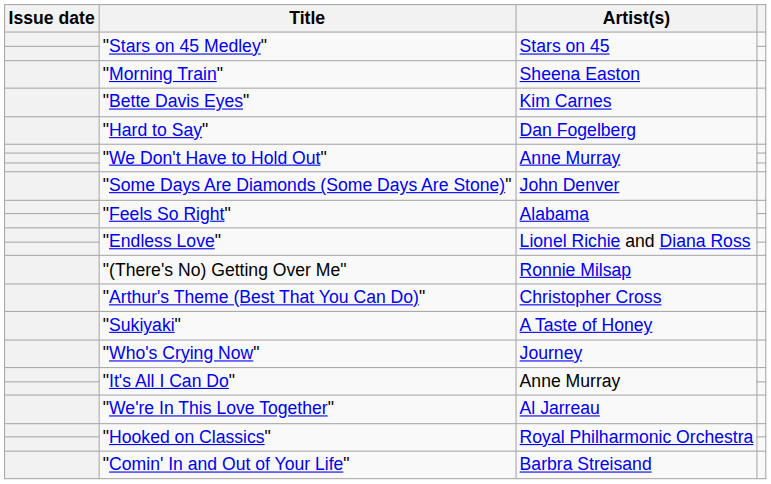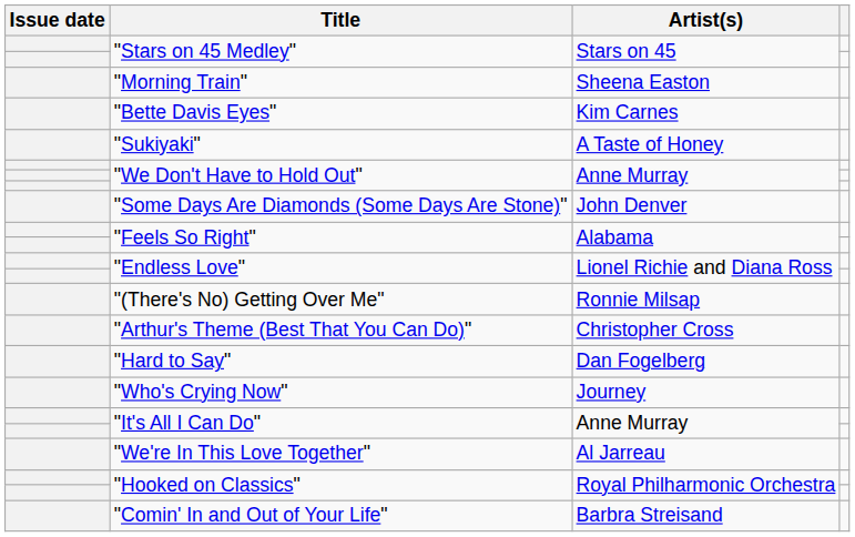 <table class="wikitable sortable plainrowheaders">
 <tr>
 <th scope=col>Issue date</th>
 <th scope=col>Title</th>
 <th scope=col>Artist(s)</th>
 <th scope=col class=unsortable></th>
 </tr>
 <tr>
 <th scope=row></th>
 <td rowspan="2">"<a href='#'>Stars on 45 Medley</a>"</td>
 <td rowspan="2"><a href='#'>Stars on 45</a></td>
 <td align=center></td>
 </tr>
 <tr>
 <th scope=row></th>
 <td align=center></td>
 </tr>
 <tr>
 <th scope=row></th>
 <td>"<a href='#'>Morning Train</a>"</td>
 <td><a href='#'>Sheena Easton</a></td>
 <td align=center></td>
 </tr>
 <tr>
 <th scope=row></th>
 <td>"<a href='#'>Bette Davis Eyes</a>"</td>
 <td><a href='#'>Kim Carnes</a></td>
 <td align=center></td>
 </tr>
 <tr>
 <th scope=row></th>
-<td>"<a href='#'>Hard to Say</a>"</td>
-<td><a href='#'>Dan Fogelberg</a></td>
+<td>"<a href='#'>Sukiyaki</a>"</td>
+<td><a href='#'>A Taste of Honey</a></td>
 <td align=center></td>
 </tr>
 <tr>
 <th scope=row></th>
 <td rowspan="3">"<a href='#'>We Don't Have to Hold Out</a>"</td>
 <td rowspan="3"><a href='#'>Anne Murray</a></td>
 <td align=center></td>
 </tr>
 <tr>
 <th scope=row></th>
 <td align=center></td>
 </tr>
 <tr>
 <th scope=row></th>
 <td align=center></td>
 </tr>
 <tr>
 <th scope=row></th>
 <td>"<a href='#'>Some Days Are Diamonds (Some Days Are Stone)</a>"</td>
 <td><a href='#'>John Denver</a></td>
 <td align=center></td>
 </tr>
 <tr>
 <th scope=row></th>
 <td rowspan=2>"<a href='#'>Feels So Right</a>"</td>
 <td rowspan=2><a href='#'>Alabama</a></td>
 <td align=center></td>
 </tr>
 <tr>
 <th scope=row></th>
 <td align=center></td>
 </tr>
 <tr>
 <th scope=row></th>
 <td rowspan=2>"<a href='#'>Endless Love</a>"</td>
 <td rowspan=2><a href='#'>Lionel Richie</a> and <a href='#'>Diana Ross</a></td>
 <td align=center></td>
 </tr>
 <tr>
 <th scope=row></th>
 <td align=center></td>
 </tr>
 <tr>
 <th scope=row></th>
 <td>"(There's No) Getting Over Me"</td>
 <td><a href='#'>Ronnie Milsap</a></td>
 <td align=center></td>
 </tr>
 <tr>
 <th scope=row></th>
 <td>"<a href='#'>Arthur's Theme (Best That You Can Do)</a>"</td>
 <td><a href='#'>Christopher Cross</a></td>
 <td align=center></td>
 </tr>
 <tr>
 <th scope=row></th>
-<td>"<a href='#'>Sukiyaki</a>"</td>
-<td><a href='#'>A Taste of Honey</a></td>
+<td>"<a href='#'>Hard to Say</a>"</td>
+<td><a href='#'>Dan Fogelberg</a></td>
 <td align=center></td>
 </tr>
 <tr>
 <th scope=row></th>
 <td>"<a href='#'>Who's Crying Now</a>"</td>
 <td><a href='#'>Journey</a></td>
 <td align=center></td>
 </tr>
 <tr>
 <th scope=row></th>
 <td rowspan="2">"<a href='#'>It's All I Can Do</a>"</td>
 <td rowspan="2">Anne Murray</td>
 <td align=center></td>
 </tr>
 <tr>
 <th scope=row></th>
 <td align=center></td>
 </tr>
 <tr>
 <th scope=row></th>
 <td>"<a href='#'>We're In This Love Together</a>"</td>
 <td><a href='#'>Al Jarreau</a></td>
 <td align=center></td>
 </tr>
 <tr>
 <th scope=row></th>
 <td rowspan="2">"<a href='#'>Hooked on Classics</a>"</td>
 <td rowspan="2"><a href='#'>Royal Philharmonic Orchestra</a></td>
 <td align=center></td>
 </tr>
 <tr>
 <th scope=row></th>
 <td align=center></td>
 </tr>
 <tr>
 <th scope=row></th>
 <td>"<a href='#'>Comin' In and Out of Your Life</a>"</td>
 <td><a href='#'>Barbra Streisand</a></td>
 <td align=center></td>
 </tr>
 </table>
